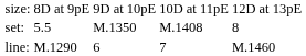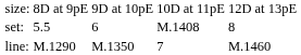 <table style="margin-left:40px;">
 <tr>
 <td>size:</td>
 <td>8D at 9pE</td>
 <td>9D at 10pE</td>
 <td>10D at 11pE</td>
 <td>12D at 13pE</td>
 </tr>
 <tr>
 <td>set:</td>
 <td>5.5</td>
-<td>M.1350</td>
+<td>6</td>
 <td>M.1408</td>
 <td>8</td>
 </tr>
 <tr>
 <td>line:</td>
 <td>M.1290</td>
-<td>6</td>
+<td>M.1350</td>
 <td>7</td>
 <td>M.1460</td>
 </tr>
 </table>
